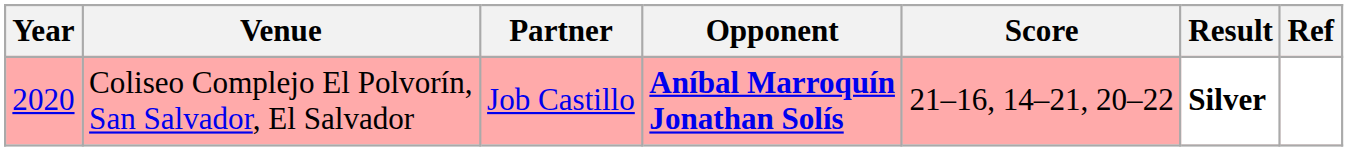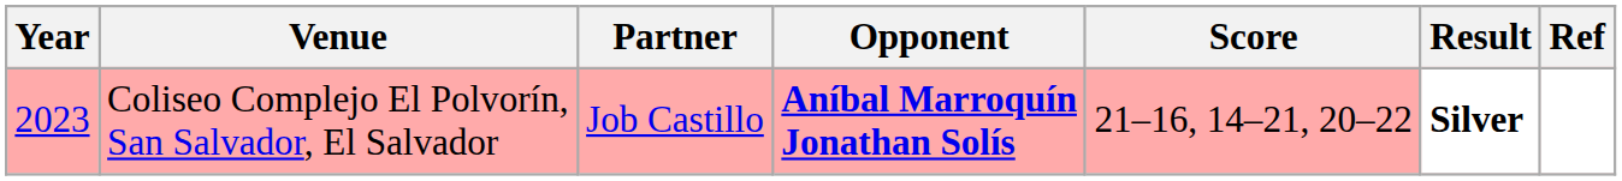 <table class="sortable wikitable" style="font-size: 90%;">
 <tr>
 <th>Year</th>
 <th>Venue</th>
 <th>Partner</th>
 <th>Opponent</th>
 <th>Score</th>
 <th>Result</th>
 <th>Ref</th>
 </tr>
 <tr style="background:#FFAAAA">
-<td align="center"><a href='#'>2020</a></td>
+<td align="center"><a href='#'>2023</a></td>
 <td align="left">Coliseo Complejo El Polvorín,<br><a href='#'>San Salvador</a>, El Salvador</td>
 <td align="left"> <a href='#'>Job Castillo</a></td>
 <td align="left"><strong><a href='#'>Aníbal Marroquín</a><br><a href='#'>Jonathan Solís</a></strong></td>
 <td align="left">21–16, 14–21, 20–22</td>
 <td style="text-align:left; background:white"> <strong>Silver</strong></td>
 <td style="text-align:center; background:white"></td>
 </tr>
 </table>
